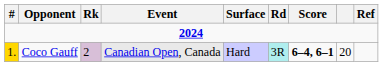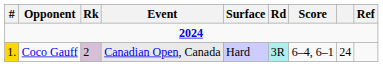 <table class="sortable wikitable">
 <tr>
 <th>#</th>
 <th>Opponent</th>
 <th>Rk</th>
 <th>Event</th>
 <th>Surface</th>
 <th>Rd</th>
 <th class="unsortable">Score</th>
 <th></th>
 <th>Ref</th>
 </tr>
 <tr>
 <td colspan="9" align=center><strong><a href='#'>2024</a></strong></td>
 </tr>
 <tr>
 <td style="background: gold;">1.</td>
 <td> <a href='#'>Coco Gauff</a></td>
 <td bgcolor=thistle>2</td>
 <td bgcolor=e9e9e9><a href='#'>Canadian Open</a>, Canada</td>
 <td bgcolor=ccccff>Hard</td>
 <td bgcolor=afeeee>3R</td>
-<td><strong>6–4, 6–1</strong></td>
-<td>20</td>
+<td>6–4, 6–1</td>
+<td>24</td>
 <td></td>
 </tr>
 </table>
